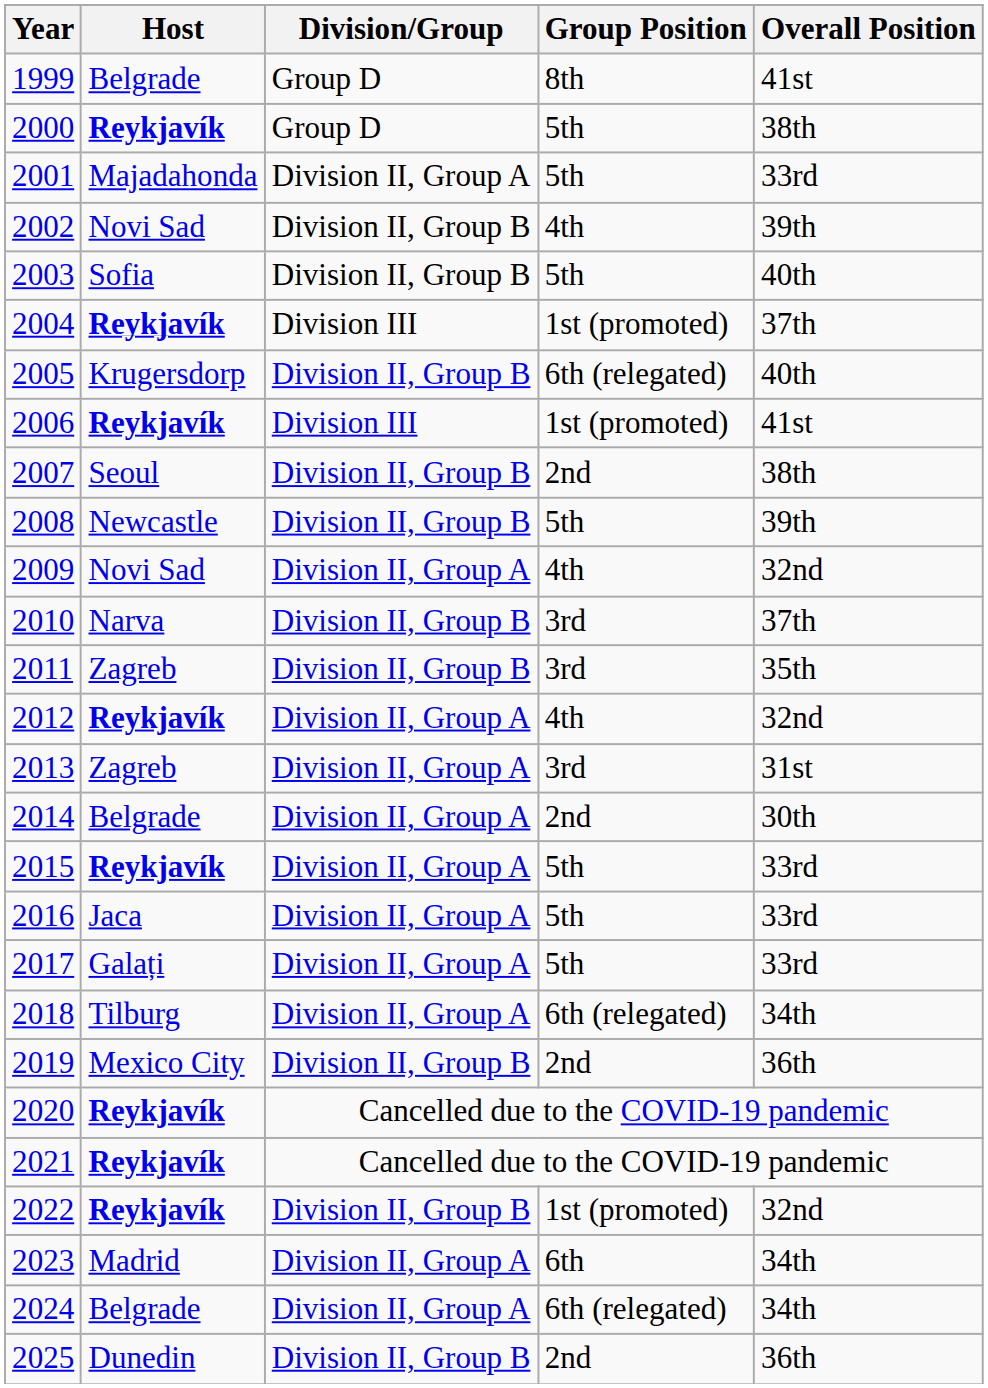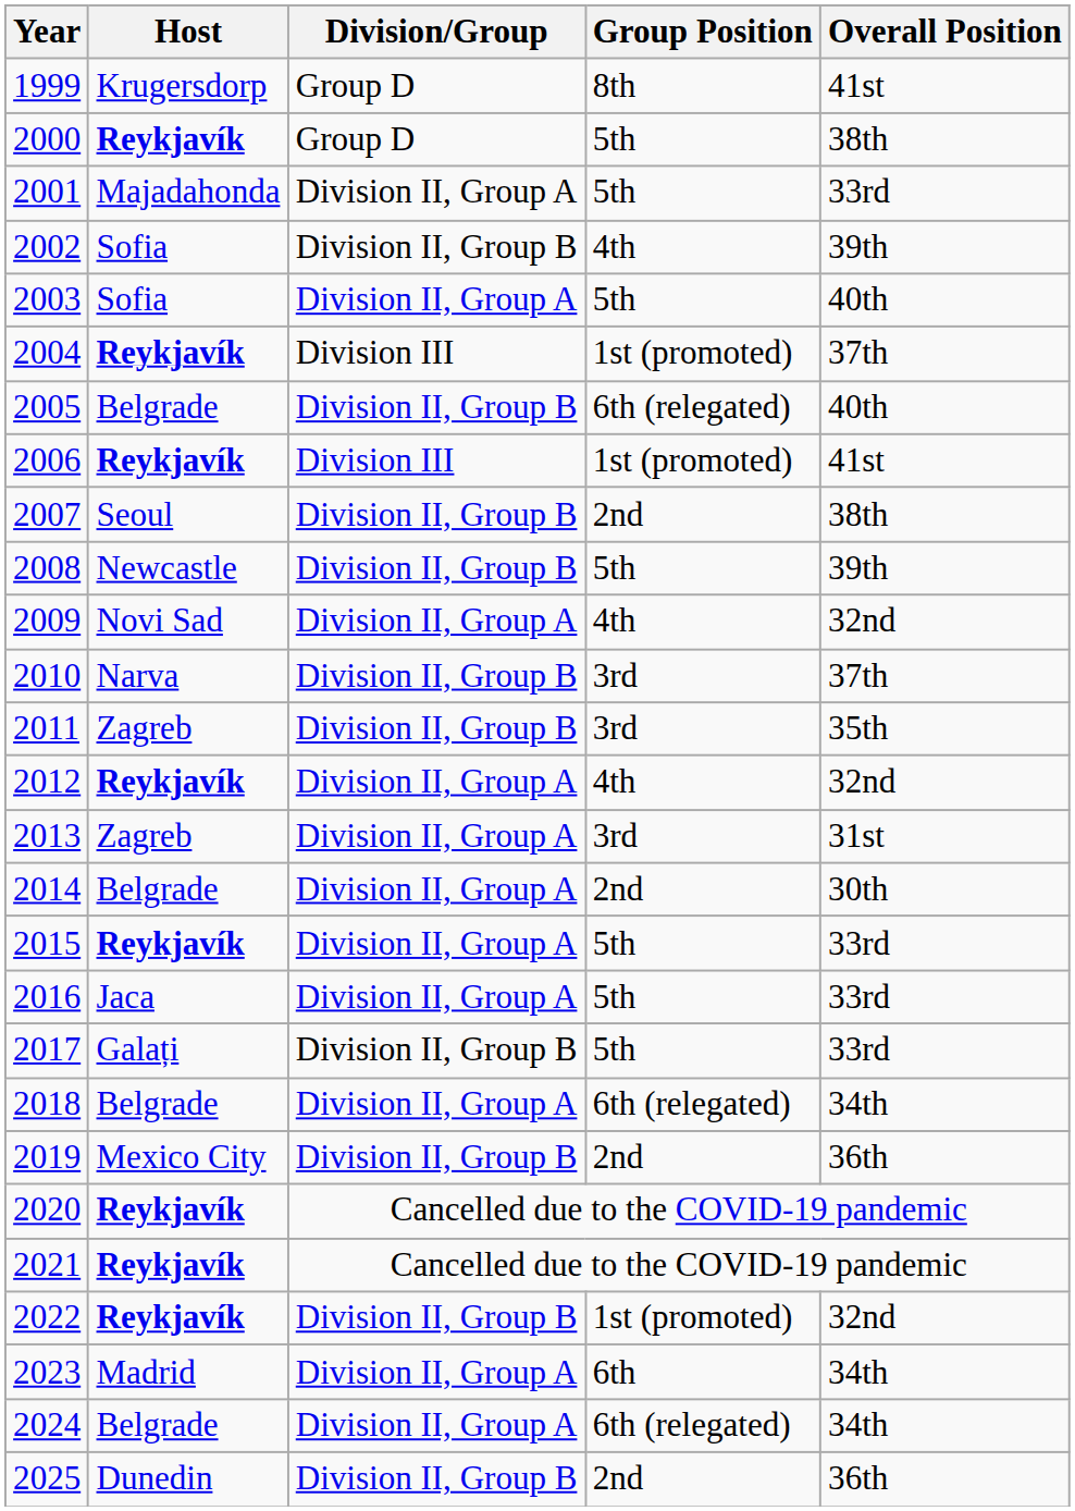 <table class="wikitable">
 <tr>
 <th>Year</th>
 <th>Host</th>
 <th>Division/Group</th>
 <th>Group Position</th>
 <th>Overall Position</th>
 </tr>
 <tr>
 <td><a href='#'>1999</a></td>
-<td> <a href='#'>Belgrade</a></td>
+<td> <a href='#'>Krugersdorp</a></td>
 <td>Group D</td>
 <td>8th</td>
 <td>41st</td>
 </tr>
 <tr>
 <td><a href='#'>2000</a></td>
 <td> <strong><a href='#'>Reykjavík</a></strong></td>
 <td>Group D</td>
 <td>5th</td>
 <td>38th</td>
 </tr>
 <tr>
 <td><a href='#'>2001</a></td>
 <td> <a href='#'>Majadahonda</a></td>
 <td>Division II, Group A</td>
 <td>5th</td>
 <td>33rd</td>
 </tr>
 <tr>
 <td><a href='#'>2002</a></td>
-<td> <a href='#'>Novi Sad</a></td>
+<td> <a href='#'>Sofia</a></td>
 <td>Division II, Group B</td>
 <td>4th</td>
 <td>39th</td>
 </tr>
 <tr>
 <td><a href='#'>2003</a></td>
 <td> <a href='#'>Sofia</a></td>
-<td>Division II, Group B</td>
+<td><a href='#'>Division II, Group A</a></td>
 <td>5th</td>
 <td>40th</td>
 </tr>
 <tr>
 <td><a href='#'>2004</a></td>
 <td> <strong><a href='#'>Reykjavík</a></strong></td>
 <td>Division III</td>
 <td>1st (promoted)</td>
 <td>37th</td>
 </tr>
 <tr>
 <td><a href='#'>2005</a></td>
-<td> <a href='#'>Krugersdorp</a></td>
+<td> <a href='#'>Belgrade</a></td>
 <td><a href='#'>Division II, Group B</a></td>
 <td>6th (relegated)</td>
 <td>40th</td>
 </tr>
 <tr>
 <td><a href='#'>2006</a></td>
 <td> <strong><a href='#'>Reykjavík</a></strong></td>
 <td><a href='#'>Division III</a></td>
 <td>1st (promoted)</td>
 <td>41st</td>
 </tr>
 <tr>
 <td><a href='#'>2007</a></td>
 <td> <a href='#'>Seoul</a></td>
 <td><a href='#'>Division II, Group B</a></td>
 <td>2nd</td>
 <td>38th</td>
 </tr>
 <tr>
 <td><a href='#'>2008</a></td>
 <td> <a href='#'>Newcastle</a></td>
 <td><a href='#'>Division II, Group B</a></td>
 <td>5th</td>
 <td>39th</td>
 </tr>
 <tr>
 <td><a href='#'>2009</a></td>
 <td> <a href='#'>Novi Sad</a></td>
 <td><a href='#'>Division II, Group A</a></td>
 <td>4th</td>
 <td>32nd</td>
 </tr>
 <tr>
 <td><a href='#'>2010</a></td>
 <td> <a href='#'>Narva</a></td>
 <td><a href='#'>Division II, Group B</a></td>
 <td>3rd</td>
 <td>37th</td>
 </tr>
 <tr>
 <td><a href='#'>2011</a></td>
 <td> <a href='#'>Zagreb</a></td>
 <td><a href='#'>Division II, Group B</a></td>
 <td>3rd</td>
 <td>35th</td>
 </tr>
 <tr>
 <td><a href='#'>2012</a></td>
 <td> <strong><a href='#'>Reykjavík</a></strong></td>
 <td><a href='#'>Division II, Group A</a></td>
 <td>4th</td>
 <td>32nd</td>
 </tr>
 <tr>
 <td><a href='#'>2013</a></td>
 <td> <a href='#'>Zagreb</a></td>
 <td><a href='#'>Division II, Group A</a></td>
 <td>3rd</td>
 <td>31st</td>
 </tr>
 <tr>
 <td><a href='#'>2014</a></td>
 <td> <a href='#'>Belgrade</a></td>
 <td><a href='#'>Division II, Group A</a></td>
 <td>2nd</td>
 <td>30th</td>
 </tr>
 <tr>
 <td><a href='#'>2015</a></td>
 <td> <strong><a href='#'>Reykjavík</a></strong></td>
 <td><a href='#'>Division II, Group A</a></td>
 <td>5th</td>
 <td>33rd</td>
 </tr>
 <tr>
 <td><a href='#'>2016</a></td>
 <td> <a href='#'>Jaca</a></td>
 <td><a href='#'>Division II, Group A</a></td>
 <td>5th</td>
 <td>33rd</td>
 </tr>
 <tr>
 <td><a href='#'>2017</a></td>
 <td> <a href='#'>Galați</a></td>
-<td><a href='#'>Division II, Group A</a></td>
+<td>Division II, Group B</td>
 <td>5th</td>
 <td>33rd</td>
 </tr>
 <tr>
 <td><a href='#'>2018</a></td>
-<td> <a href='#'>Tilburg</a></td>
+<td> <a href='#'>Belgrade</a></td>
 <td><a href='#'>Division II, Group A</a></td>
 <td>6th (relegated)</td>
 <td>34th</td>
 </tr>
 <tr>
 <td><a href='#'>2019</a></td>
 <td> <a href='#'>Mexico City</a></td>
 <td><a href='#'>Division II, Group B</a></td>
 <td>2nd</td>
 <td>36th</td>
 </tr>
 <tr>
 <td><a href='#'>2020</a></td>
 <td> <strong><a href='#'>Reykjavík</a></strong></td>
 <td colspan=3 align=center>Cancelled due to the <a href='#'>COVID-19 pandemic</a></td>
 </tr>
 <tr>
 <td><a href='#'>2021</a></td>
 <td> <strong><a href='#'>Reykjavík</a></strong></td>
 <td colspan=3 align=center>Cancelled due to the COVID-19 pandemic</td>
 </tr>
 <tr>
 <td><a href='#'>2022</a></td>
 <td> <strong><a href='#'>Reykjavík</a></strong></td>
 <td><a href='#'>Division II, Group B</a></td>
 <td>1st (promoted)</td>
 <td>32nd</td>
 </tr>
 <tr>
 <td><a href='#'>2023</a></td>
 <td> <a href='#'>Madrid</a></td>
 <td><a href='#'>Division II, Group A</a></td>
 <td>6th</td>
 <td>34th</td>
 </tr>
 <tr>
 <td><a href='#'>2024</a></td>
 <td> <a href='#'>Belgrade</a></td>
 <td><a href='#'>Division II, Group A</a></td>
 <td>6th (relegated)</td>
 <td>34th</td>
 </tr>
 <tr>
 <td><a href='#'>2025</a></td>
 <td> <a href='#'>Dunedin</a></td>
 <td><a href='#'>Division II, Group B</a></td>
 <td>2nd</td>
 <td>36th</td>
 </tr>
 </table>
